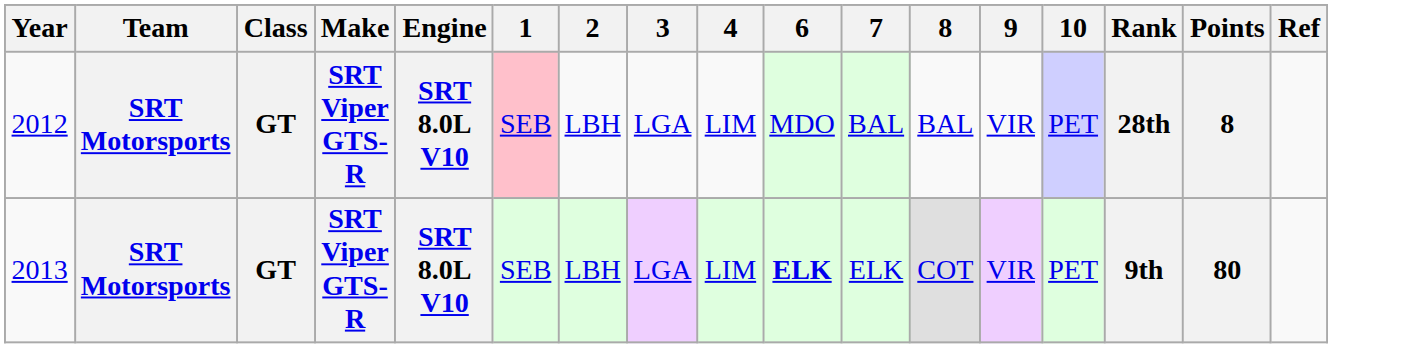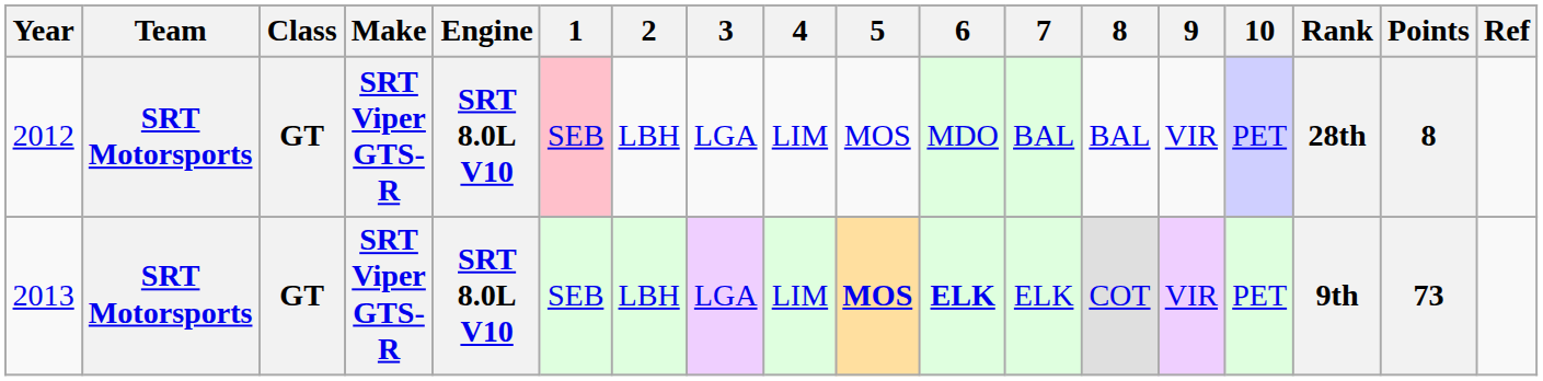 <table class="wikitable" style="text-align:center; font-size:90%">
 <tr>
 <th>Year</th>
 <th>Team</th>
 <th>Class</th>
 <th>Make</th>
 <th>Engine</th>
 <th>1</th>
 <th>2</th>
 <th>3</th>
 <th>4</th>
+<th>5</th>
 <th>6</th>
 <th>7</th>
 <th>8</th>
 <th>9</th>
 <th>10</th>
 <th>Rank</th>
 <th>Points</th>
 <th>Ref</th>
 </tr>
 <tr>
 <td><a href='#'>2012</a></td>
 <th><a href='#'>SRT Motorsports</a></th>
 <th>GT</th>
 <th><a href='#'>SRT Viper GTS-R</a></th>
 <th><a href='#'>SRT</a> 8.0L <a href='#'>V10</a></th>
 <td style="background: pink;"><a href='#'>SEB</a></td>
 <td><a href='#'>LBH</a></td>
 <td><a href='#'>LGA</a></td>
 <td><a href='#'>LIM</a></td>
+<td><a href='#'>MOS</a></td>
 <td style="background:#DFFFDF;"><a href='#'>MDO</a><br></td>
 <td style="background:#DFFFDF;"><a href='#'>BAL</a><br></td>
 <td><a href='#'>BAL</a></td>
 <td><a href='#'>VIR</a></td>
 <td style="background:#CFCFFF;"><a href='#'>PET</a><br></td>
 <th>28th</th>
 <th>8</th>
 <td></td>
 </tr>
 <tr>
 <td><a href='#'>2013</a></td>
 <th><a href='#'>SRT Motorsports</a></th>
 <th>GT</th>
 <th><a href='#'>SRT Viper GTS-R</a></th>
 <th><a href='#'>SRT</a> 8.0L <a href='#'>V10</a></th>
 <td style="background:#DFFFDF;"><a href='#'>SEB</a><br></td>
 <td style="background:#DFFFDF;"><a href='#'>LBH</a><br></td>
 <td style="background:#EFCFFF;"><a href='#'>LGA</a><br></td>
 <td style="background:#DFFFDF;"><a href='#'>LIM</a><br></td>
+<td style="background:#FFDF9F;"><strong><a href='#'>MOS</a></strong><br></td>
 <td style="background:#DFFFDF;"><strong><a href='#'>ELK</a></strong><br></td>
 <td style="background:#DFFFDF;"><a href='#'>ELK</a><br></td>
 <td style="background:#DFDFDF;"><a href='#'>COT</a><br></td>
 <td style="background:#EFCFFF;"><a href='#'>VIR</a><br></td>
 <td style="background:#DFFFDF;"><a href='#'>PET</a><br></td>
 <th>9th</th>
-<th>80</th>
+<th>73</th>
 <td></td>
 </tr>
 </table>
